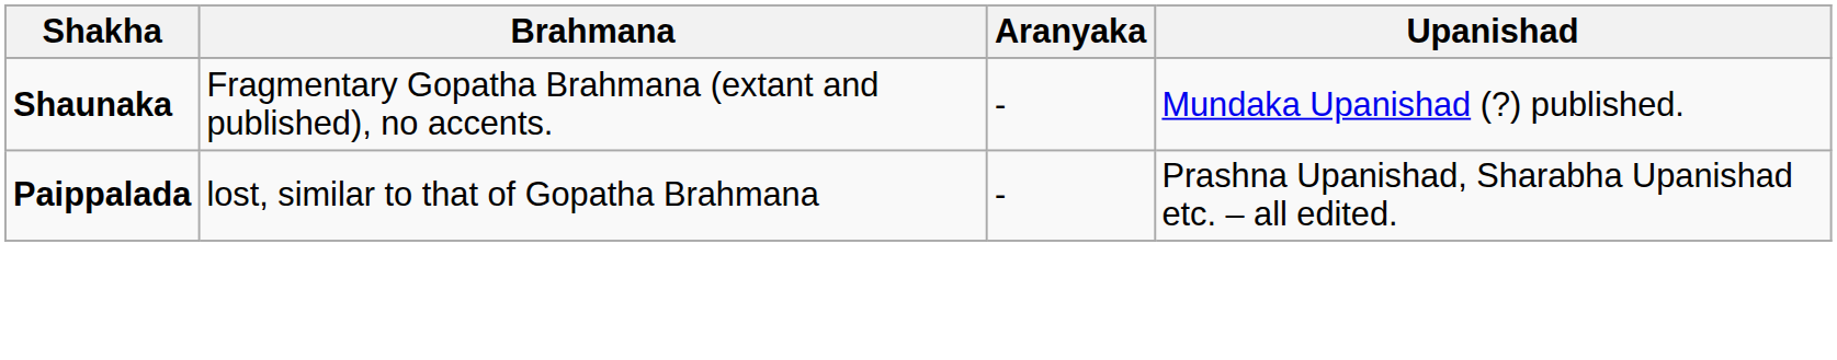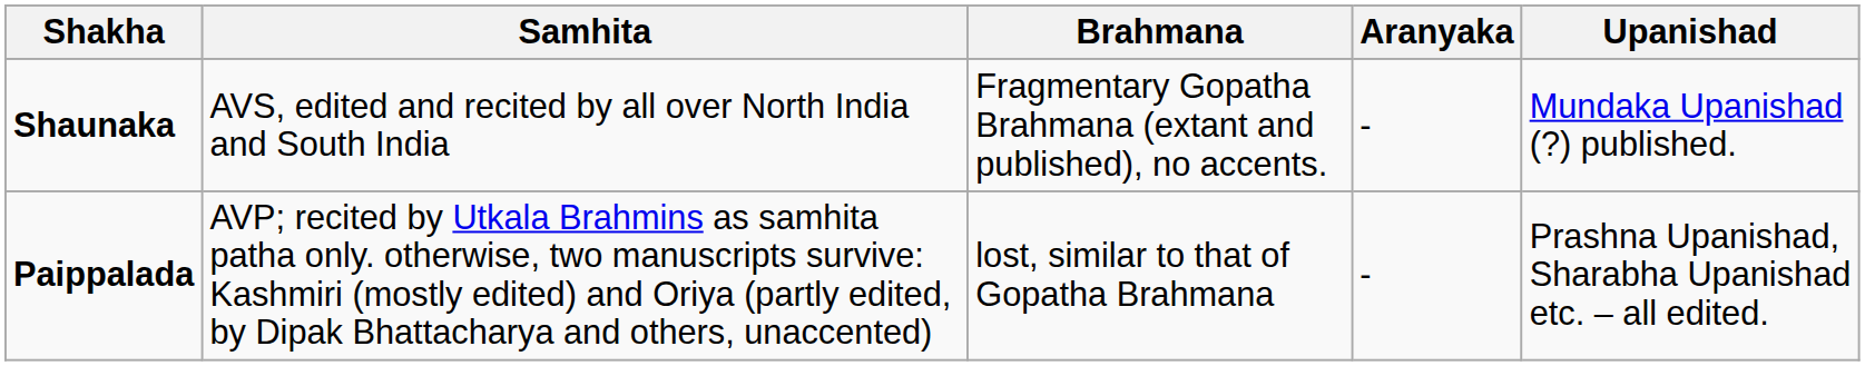 <table class="wikitable">
 <tr style="background:#ccc;">
 <th>Shakha</th>
+<th>Samhita</th>
 <th>Brahmana</th>
 <th>Aranyaka</th>
 <th>Upanishad</th>
 </tr>
 <tr>
 <td><strong>Shaunaka</strong></td>
+<td>AVS, edited and recited by all over North India and South India</td>
 <td>Fragmentary Gopatha Brahmana (extant and published), no accents.</td>
 <td>-</td>
 <td><a href='#'>Mundaka Upanishad</a> (?) published.</td>
 </tr>
 <tr>
 <td><strong>Paippalada</strong></td>
+<td>AVP; recited by <a href='#'>Utkala Brahmins</a> as samhita patha only. otherwise, two manuscripts survive: Kashmiri (mostly edited) and Oriya (partly edited, by Dipak Bhattacharya and others, unaccented)</td>
 <td>lost, similar to that of Gopatha Brahmana</td>
 <td>-</td>
 <td>Prashna Upanishad, Sharabha Upanishad etc. – all edited.</td>
 </tr>
 </table>
